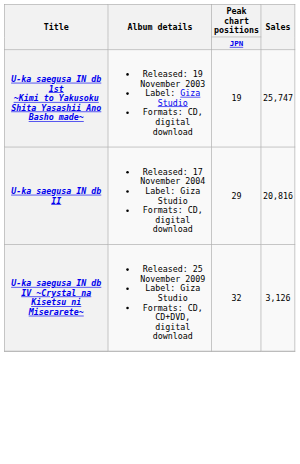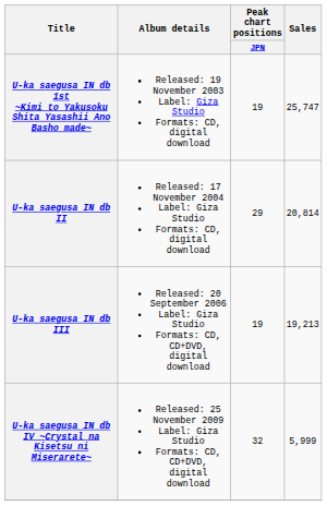 <table class="wikitable plainrowheaders" style="text-align:center;" border="1"|>
 <tr>
 <th scope="col" rowspan="2" style="width:12em;">Title</th>
 <th scope="col" rowspan="2" style="width:12em;">Album details</th>
 <th colspan="1">Peak chart positions</th>
 <th scope="col" rowspan="2">Sales </th>
 </tr>
 <tr>
 <th scope="col" style="width:3em;font-size:90%;"><a href='#'>JPN</a><br></th>
 </tr>
 <tr>
 <th scope="row"><em><a href='#'>U-ka saegusa IN db 1st<br>~Kimi to Yakusoku Shita Yasashii Ano Basho made~</a></em></th>
 <td><br><ul><li>Released: 19 November 2003</li><li>Label: <a href='#'>Giza Studio</a></li><li>Formats: CD, digital download</li></ul></td>
 <td>19</td>
 <td>25,747</td>
 </tr>
 <tr>
 <th scope="row"><em><a href='#'>U-ka saegusa IN db II</a></em></th>
 <td><br><ul><li>Released: 17 November 2004</li><li>Label: Giza Studio</li><li>Formats: CD, digital download</li></ul></td>
 <td>29</td>
-<td>20,816</td>
+<td>20,814</td>
+</tr>
+<tr>
+<th scope="row"><em><a href='#'>U-ka saegusa IN db III</a></em></th>
+<td><br><ul><li>Released: 20 September 2006</li><li>Label: Giza Studio</li><li>Formats: CD, CD+DVD, digital download</li></ul></td>
+<td>19</td>
+<td>19,213</td>
 </tr>
 <tr>
 <th scope="row"><em><a href='#'>U-ka saegusa IN db IV ~Crystal na Kisetsu ni Miserarete~</a></em></th>
 <td><br><ul><li>Released: 25 November 2009</li><li>Label: Giza Studio</li><li>Formats: CD, CD+DVD, digital download</li></ul></td>
 <td>32</td>
-<td>3,126</td>
+<td>5,999</td>
 </tr>
 <tr>
 </tr>
 </table>
